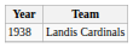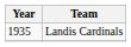 <table class="wikitable">
 <tr>
 <th width="45" style="center">Year</th>
 <th>Team</th>
 </tr>
 <tr>
-<td>1938</td>
+<td>1935</td>
 <td>Landis Cardinals</td>
 </tr>
 <tr>
 </tr>
 </table>
